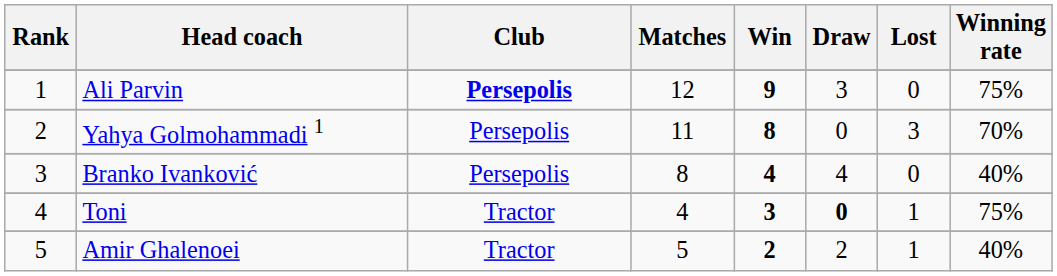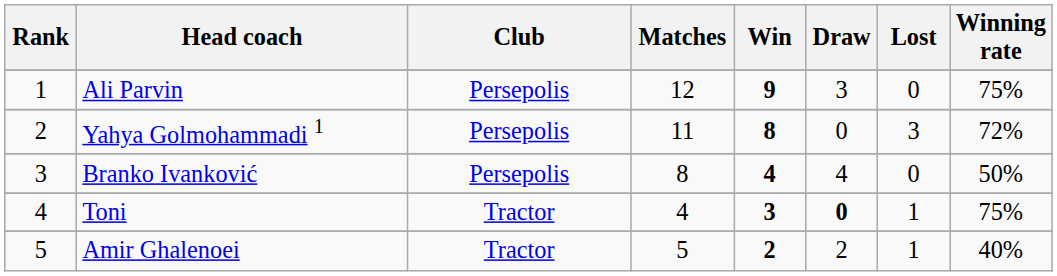 <table class="wikitable">
 <tr>
 <th width=40><strong>Rank</strong></th>
 <th width=210><strong>Head coach</strong></th>
 <th width=140><strong>Club</strong></th>
 <th width=60><strong>Matches</strong></th>
 <th width=40><strong>Win</strong></th>
 <th width=40><strong>Draw</strong></th>
 <th width=40><strong>Lost</strong></th>
 <th width=60><strong>Winning rate</strong></th>
 </tr>
 <tr>
 </tr>
 <tr align="left">
 <td align="center">1</td>
 <td> <a href='#'>Ali Parvin</a></td>
-<td align="center"><strong><a href='#'>Persepolis</a></strong></td>
+<td align="center"><a href='#'>Persepolis</a></td>
 <td align="center">12</td>
 <td align="center"><strong>9</strong></td>
 <td align="center">3</td>
 <td align="center">0</td>
 <td align="center">75%</td>
 </tr>
 <tr>
 </tr>
 <tr align="left">
 <td align="center">2</td>
 <td> <a href='#'>Yahya Golmohammadi</a> <sup>1</sup></td>
 <td align="center"><a href='#'>Persepolis</a></td>
 <td align="center">11</td>
 <td align="center"><strong>8</strong></td>
 <td align="center">0</td>
 <td align="center">3</td>
-<td align="center">70%</td>
+<td align="center">72%</td>
 </tr>
 <tr>
 </tr>
 <tr align="left">
 <td align="center">3</td>
 <td> <a href='#'>Branko Ivanković</a></td>
 <td align="center"><a href='#'>Persepolis</a></td>
 <td align="center">8</td>
 <td align="center"><strong>4</strong></td>
 <td align="center">4</td>
 <td align="center">0</td>
-<td align="center">40%</td>
+<td align="center">50%</td>
 </tr>
 <tr>
 </tr>
 <tr align="left">
 <td align="center">4</td>
 <td> <a href='#'>Toni</a></td>
 <td align="center"><a href='#'>Tractor</a></td>
 <td align="center">4</td>
 <td align="center"><strong>3</strong></td>
 <td align="center"><strong>0</strong></td>
 <td align="center">1</td>
 <td align="center">75%</td>
 </tr>
 <tr>
 </tr>
 <tr align="left">
 <td align="center">5</td>
 <td> <a href='#'>Amir Ghalenoei</a></td>
 <td align="center"><a href='#'>Tractor</a></td>
 <td align="center">5</td>
 <td align="center"><strong>2</strong></td>
 <td align="center">2</td>
 <td align="center">1</td>
 <td align="center">40%</td>
 </tr>
 </table>
